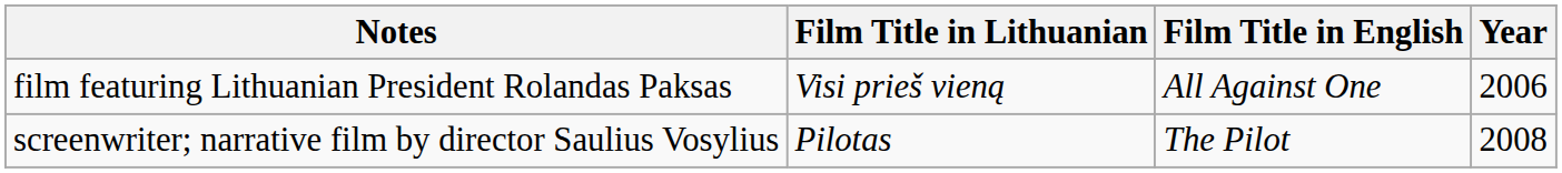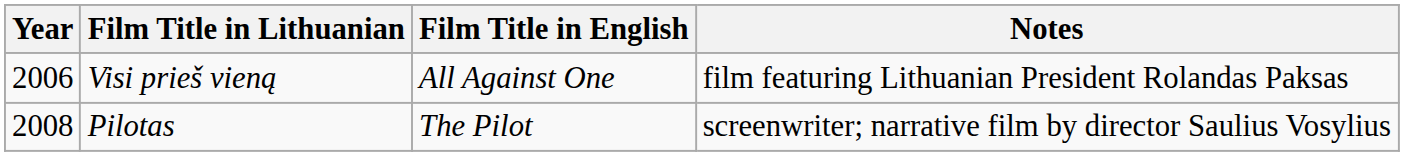 <table class="wikitable">
 <tr>
-<th>Notes</th>
+<th>Year</th>
 <th>Film Title in Lithuanian</th>
 <th>Film Title in English</th>
-<th>Year</th>
+<th>Notes</th>
 </tr>
 <tr>
-<td>film featuring Lithuanian President Rolandas Paksas</td>
+<td>2006</td>
 <td><em>Visi prieš vieną</em></td>
 <td><em>All Against One</em></td>
-<td>2006</td>
+<td>film featuring Lithuanian President Rolandas Paksas</td>
 </tr>
 <tr>
-<td>screenwriter; narrative film by director Saulius Vosylius</td>
+<td>2008</td>
 <td><em>Pilotas</em></td>
 <td><em>The Pilot</em></td>
-<td>2008</td>
+<td>screenwriter; narrative film by director Saulius Vosylius</td>
 </tr>
 </table>
